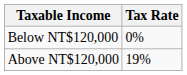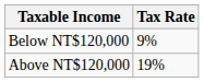 <table class="wikitable">
 <tr>
 <th>Taxable Income</th>
 <th>Tax Rate</th>
 </tr>
 <tr>
 <td>Below NT$120,000</td>
-<td>0%</td>
+<td>9%</td>
 </tr>
 <tr>
 <td>Above NT$120,000</td>
 <td>19%</td>
 </tr>
 </table>
